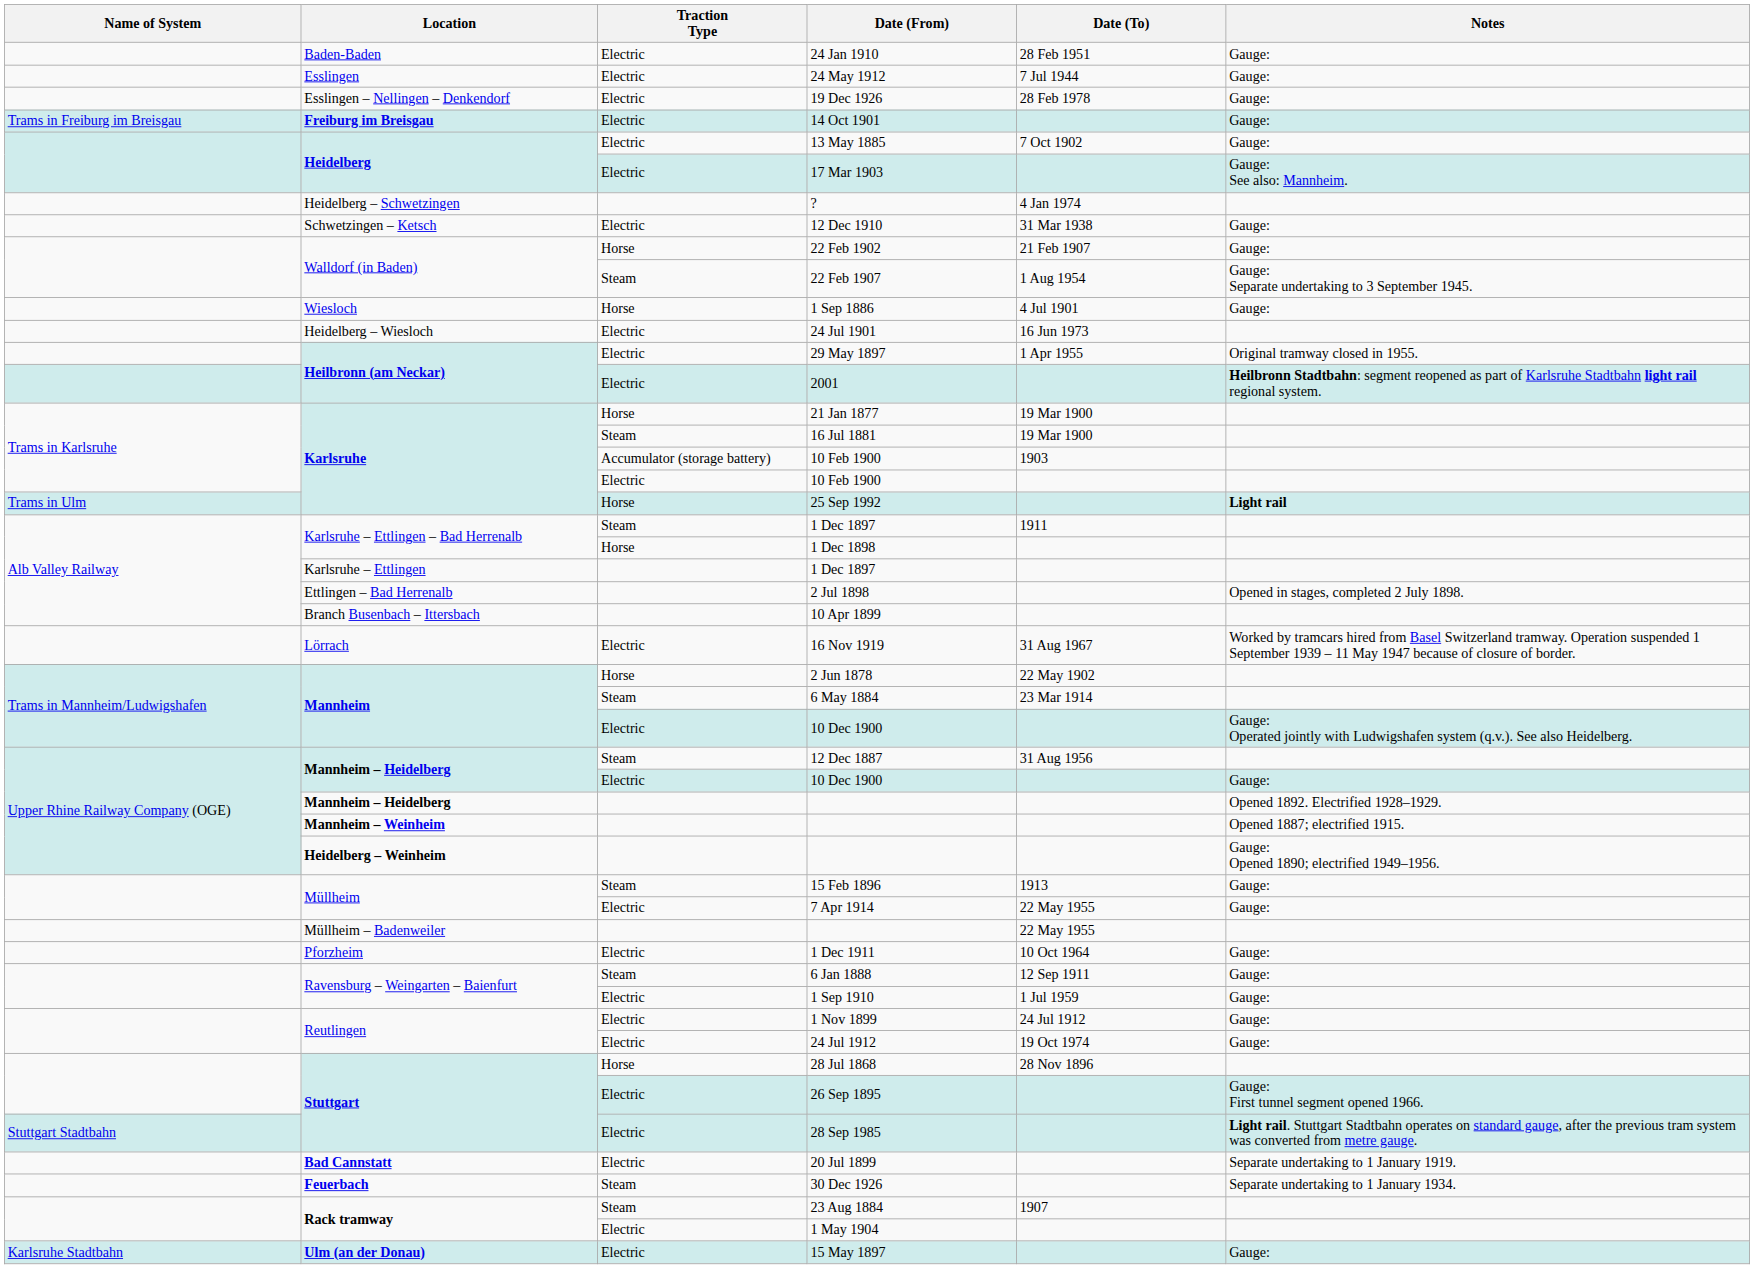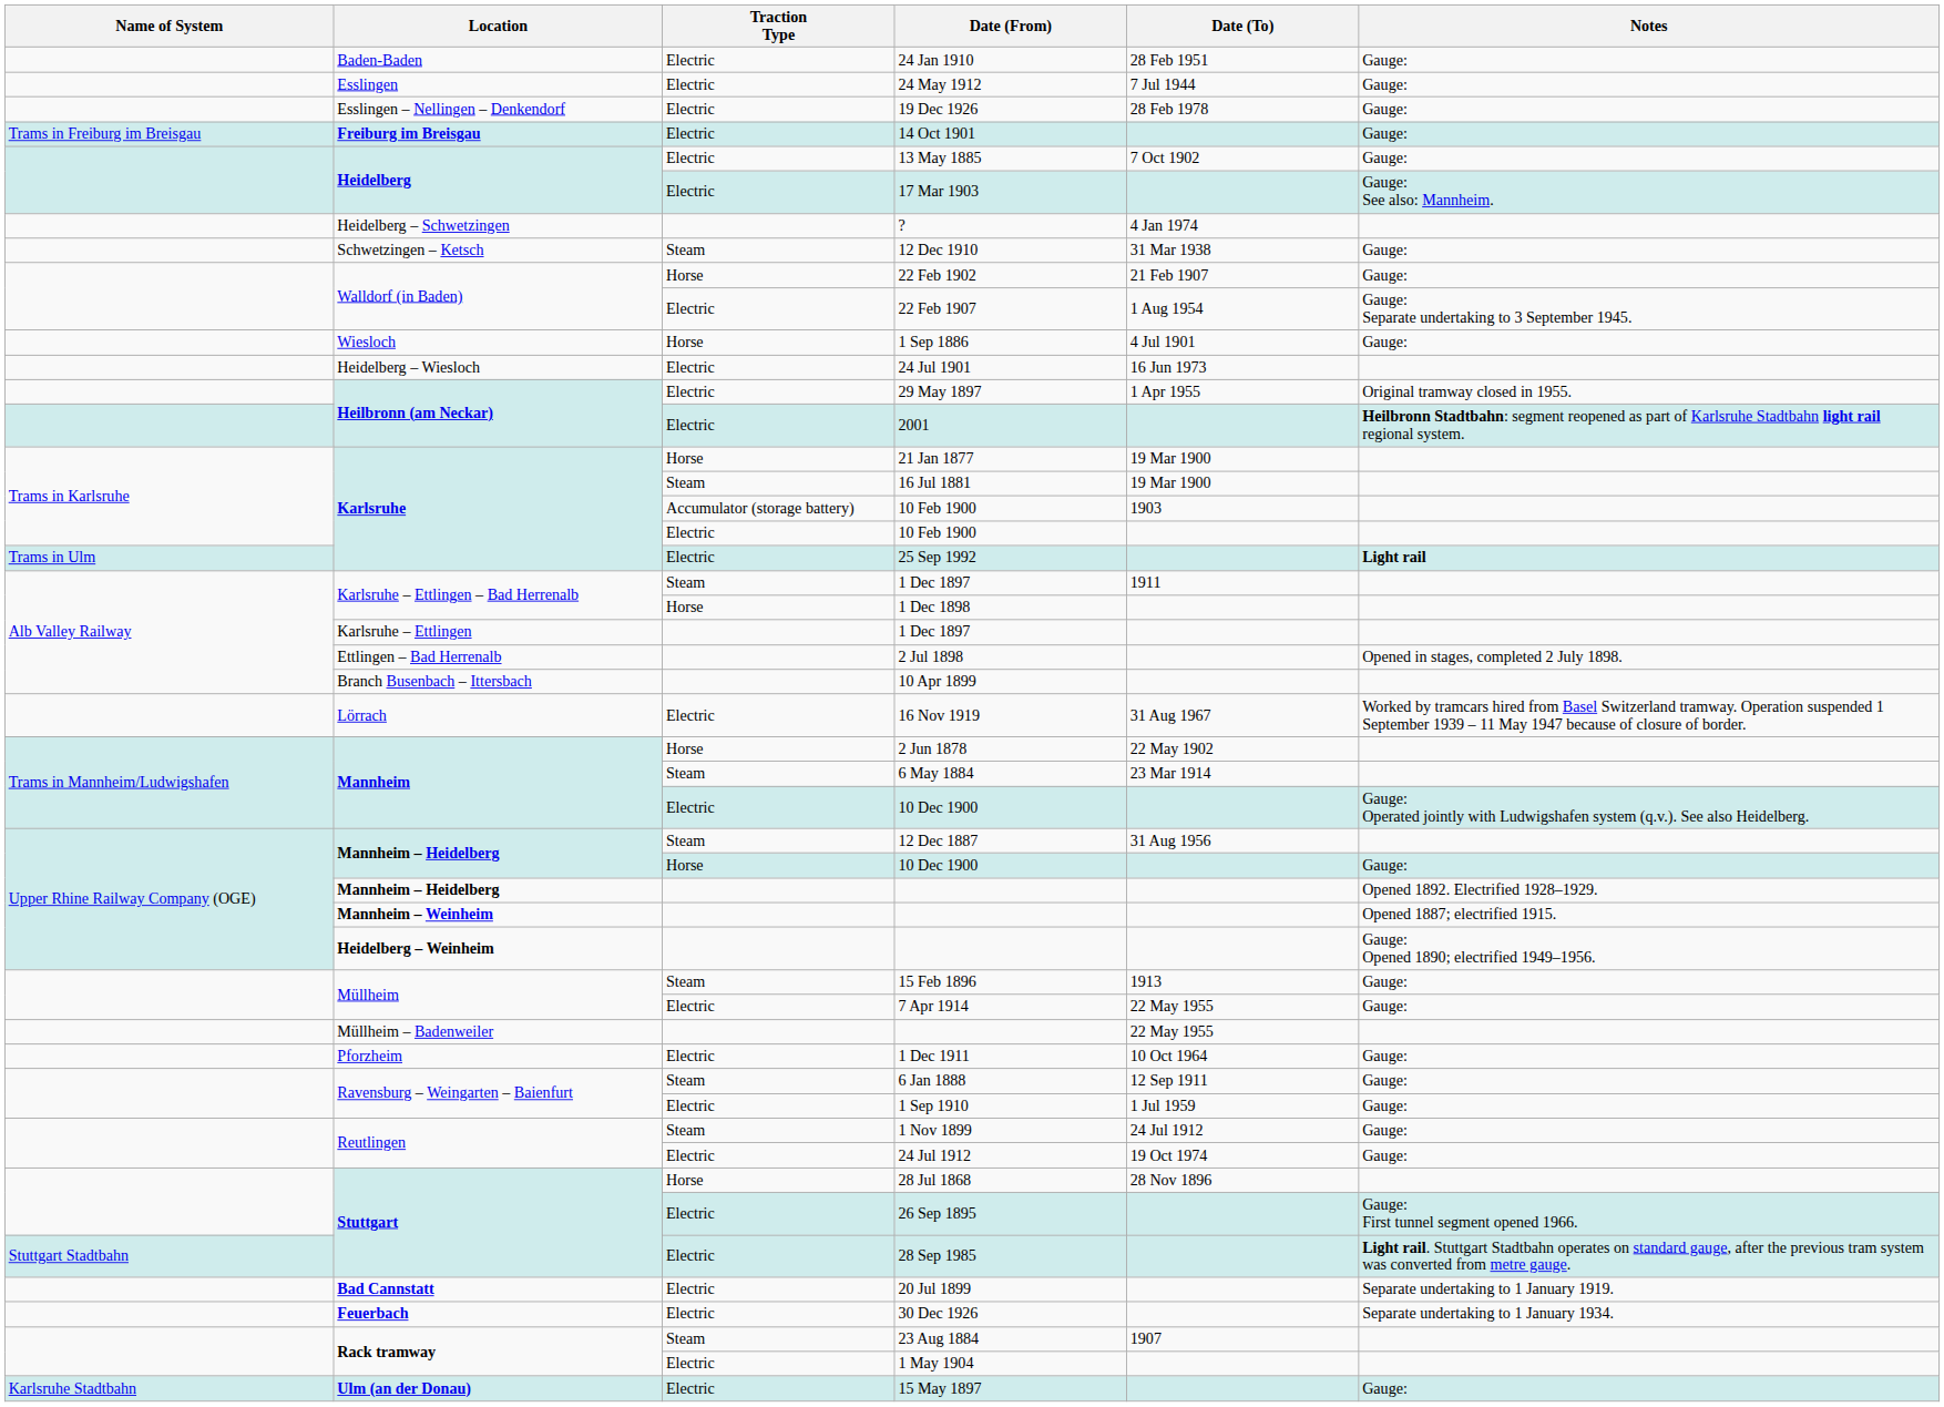 <table class="wikitable sortable" width="100%">
 <tr>
 <th width=17%>Name of System</th>
 <th width=17%>Location</th>
 <th width=12%>Traction<br>Type</th>
 <th width=12%>Date (From)</th>
 <th width=12%>Date (To)</th>
 <th width=30%>Notes</th>
 </tr>
 <tr>
 <td> </td>
 <td><a href='#'>Baden-Baden</a></td>
 <td>Electric</td>
 <td>24 Jan 1910</td>
 <td>28 Feb 1951</td>
 <td>Gauge: </td>
 </tr>
 <tr>
 <td> </td>
 <td><a href='#'>Esslingen</a></td>
 <td>Electric</td>
 <td>24 May 1912</td>
 <td>7 Jul 1944</td>
 <td>Gauge: </td>
 </tr>
 <tr>
 <td> </td>
 <td>Esslingen – <a href='#'>Nellingen</a> – <a href='#'>Denkendorf</a></td>
 <td>Electric</td>
 <td>19 Dec 1926</td>
 <td>28 Feb 1978</td>
 <td>Gauge: </td>
 </tr>
 <tr style="background:#CFECEC">
 <td><a href='#'>Trams in Freiburg im Breisgau</a></td>
 <td><strong><a href='#'>Freiburg im Breisgau</a></strong></td>
 <td>Electric</td>
 <td>14 Oct 1901</td>
 <td> </td>
 <td>Gauge: </td>
 </tr>
 <tr>
 <td style="background:#CFECEC" rowspan="2"> </td>
 <td style="background:#CFECEC" rowspan="2"><strong><a href='#'>Heidelberg</a></strong></td>
 <td>Electric</td>
 <td>13 May 1885</td>
 <td>7 Oct 1902</td>
 <td>Gauge: </td>
 </tr>
 <tr style="background:#CFECEC">
 <td>Electric</td>
 <td>17 Mar 1903</td>
 <td> </td>
 <td>Gauge: <br>See also: <a href='#'>Mannheim</a>.</td>
 </tr>
 <tr>
 <td> </td>
 <td>Heidelberg – <a href='#'>Schwetzingen</a></td>
 <td> </td>
 <td>?</td>
 <td>4 Jan 1974</td>
 <td> </td>
 </tr>
 <tr>
 <td> </td>
 <td>Schwetzingen – <a href='#'>Ketsch</a></td>
-<td>Electric</td>
+<td>Steam</td>
 <td>12 Dec 1910</td>
 <td>31 Mar 1938</td>
 <td>Gauge: </td>
 </tr>
 <tr>
 <td rowspan="2"> </td>
 <td rowspan="2"><a href='#'>Walldorf (in Baden)</a></td>
 <td>Horse</td>
 <td>22 Feb 1902</td>
 <td>21 Feb 1907</td>
 <td>Gauge: </td>
 </tr>
 <tr>
-<td>Steam</td>
+<td>Electric</td>
 <td>22 Feb 1907</td>
 <td>1 Aug 1954</td>
 <td>Gauge: <br>Separate undertaking to 3 September 1945.</td>
 </tr>
 <tr>
 <td> </td>
 <td><a href='#'>Wiesloch</a></td>
 <td>Horse</td>
 <td>1 Sep 1886</td>
 <td>4 Jul 1901</td>
 <td>Gauge: </td>
 </tr>
 <tr>
 <td> </td>
 <td>Heidelberg – Wiesloch</td>
 <td>Electric</td>
 <td>24 Jul 1901</td>
 <td>16 Jun 1973</td>
 <td> </td>
 </tr>
 <tr>
 <td> </td>
 <td style="background:#CFECEC" rowspan="2"><strong><a href='#'>Heilbronn (am Neckar)</a></strong></td>
 <td>Electric</td>
 <td>29 May 1897</td>
 <td>1 Apr 1955</td>
 <td>Original tramway closed in 1955.</td>
 </tr>
 <tr style="background:#CFECEC">
 <td> </td>
 <td>Electric</td>
 <td>2001</td>
 <td> </td>
 <td><strong>Heilbronn Stadtbahn</strong>: segment reopened as part of <a href='#'>Karlsruhe Stadtbahn</a> <strong><a href='#'>light rail</a></strong> regional system.</td>
 </tr>
 <tr>
 <td rowspan="4"><a href='#'>Trams in Karlsruhe</a></td>
 <td style="background:#CFECEC" rowspan=5><strong><a href='#'>Karlsruhe</a></strong></td>
 <td>Horse</td>
 <td>21 Jan 1877</td>
 <td>19 Mar 1900</td>
 <td> </td>
 </tr>
 <tr>
 <td>Steam</td>
 <td>16 Jul 1881</td>
 <td>19 Mar 1900</td>
 <td> </td>
 </tr>
 <tr>
 <td>Accumulator (storage battery)</td>
 <td>10 Feb 1900</td>
 <td>1903</td>
 <td> </td>
 </tr>
 <tr>
 <td>Electric</td>
 <td>10 Feb 1900</td>
 <td> </td>
 <td> </td>
 </tr>
 <tr style="background:#CFECEC">
 <td><a href='#'>Trams in Ulm</a></td>
-<td>Horse</td>
+<td>Electric</td>
 <td>25 Sep 1992</td>
 <td> </td>
 <td><strong>Light rail</strong></td>
 </tr>
 <tr>
 <td rowspan="5"><a href='#'>Alb Valley Railway</a></td>
 <td rowspan="2"><a href='#'>Karlsruhe</a> – <a href='#'>Ettlingen</a> – <a href='#'>Bad Herrenalb</a></td>
 <td>Steam</td>
 <td>1 Dec 1897</td>
 <td>1911</td>
 <td> </td>
 </tr>
 <tr>
 <td>Horse</td>
 <td>1 Dec 1898</td>
 <td> </td>
 <td> </td>
 </tr>
 <tr>
 <td>Karlsruhe – <a href='#'>Ettlingen</a></td>
 <td> </td>
 <td>1 Dec 1897</td>
 <td> </td>
 <td> </td>
 </tr>
 <tr>
 <td>Ettlingen – <a href='#'>Bad Herrenalb</a></td>
 <td> </td>
 <td>2 Jul 1898</td>
 <td> </td>
 <td>Opened in stages, completed 2 July 1898.</td>
 </tr>
 <tr>
 <td>Branch <a href='#'>Busenbach</a> – <a href='#'>Ittersbach</a></td>
 <td> </td>
 <td>10 Apr 1899</td>
 <td> </td>
 <td> </td>
 </tr>
 <tr>
 <td> </td>
 <td><a href='#'>Lörrach</a></td>
 <td>Electric</td>
 <td>16 Nov 1919</td>
 <td>31 Aug 1967</td>
 <td>Worked by tramcars hired from <a href='#'>Basel</a> Switzerland tramway. Operation suspended 1 September 1939 – 11 May 1947 because of closure of border.</td>
 </tr>
 <tr>
 <td style="background:#CFECEC" rowspan="3"><a href='#'>Trams in Mannheim/Ludwigshafen</a></td>
 <td style="background:#CFECEC" rowspan="3"><strong><a href='#'>Mannheim</a></strong></td>
 <td>Horse</td>
 <td>2 Jun 1878</td>
 <td>22 May 1902</td>
 <td> </td>
 </tr>
 <tr>
 <td>Steam</td>
 <td>6 May 1884</td>
 <td>23 Mar 1914</td>
 <td> </td>
 </tr>
 <tr style="background:#CFECEC">
 <td>Electric</td>
 <td>10 Dec 1900</td>
 <td> </td>
 <td>Gauge: <br>Operated jointly with Ludwigshafen system (q.v.). See also Heidelberg.</td>
 </tr>
 <tr>
 <td style="background:#CFECEC" rowspan="5"><a href='#'>Upper Rhine Railway Company</a> (OGE)</td>
 <td style="background:#CFECEC" rowspan="2"><strong>Mannheim – <a href='#'>Heidelberg</a></strong></td>
 <td>Steam</td>
 <td>12 Dec 1887</td>
 <td>31 Aug 1956</td>
 <td> </td>
 </tr>
 <tr style="background:#CFECEC">
-<td>Electric</td>
+<td>Horse</td>
 <td>10 Dec 1900</td>
 <td> </td>
 <td>Gauge: </td>
 </tr>
 <tr>
 <td><strong>Mannheim – Heidelberg</strong></td>
 <td> </td>
 <td> </td>
 <td> </td>
 <td>Opened 1892. Electrified 1928–1929.</td>
 </tr>
 <tr>
 <td><strong>Mannheim – <a href='#'>Weinheim</a></strong></td>
 <td> </td>
 <td> </td>
 <td> </td>
 <td>Opened 1887; electrified 1915.</td>
 </tr>
 <tr>
 <td><strong>Heidelberg – Weinheim</strong></td>
 <td> </td>
 <td> </td>
 <td> </td>
 <td>Gauge: <br>Opened 1890; electrified 1949–1956.</td>
 </tr>
 <tr>
 <td rowspan="2"> </td>
 <td rowspan="2"><a href='#'>Müllheim</a></td>
 <td>Steam</td>
 <td>15 Feb 1896</td>
 <td>1913</td>
 <td>Gauge: </td>
 </tr>
 <tr>
 <td>Electric</td>
 <td>7 Apr 1914</td>
 <td>22 May 1955</td>
 <td>Gauge: </td>
 </tr>
 <tr>
 <td> </td>
 <td>Müllheim – <a href='#'>Badenweiler</a></td>
 <td> </td>
 <td> </td>
 <td>22 May 1955</td>
 <td> </td>
 </tr>
 <tr>
 <td> </td>
 <td><a href='#'>Pforzheim</a></td>
 <td>Electric</td>
 <td>1 Dec 1911</td>
 <td>10 Oct 1964</td>
 <td>Gauge: </td>
 </tr>
 <tr>
 <td rowspan="2"> </td>
 <td rowspan="2"><a href='#'>Ravensburg</a> – <a href='#'>Weingarten</a> – <a href='#'>Baienfurt</a></td>
 <td>Steam</td>
 <td>6 Jan 1888</td>
 <td>12 Sep 1911</td>
 <td>Gauge: </td>
 </tr>
 <tr>
 <td>Electric</td>
 <td>1 Sep 1910</td>
 <td>1 Jul 1959</td>
 <td>Gauge: </td>
 </tr>
 <tr>
 <td rowspan="2"> </td>
 <td rowspan="2"><a href='#'>Reutlingen</a></td>
-<td>Electric</td>
+<td>Steam</td>
 <td>1 Nov 1899</td>
 <td>24 Jul 1912</td>
 <td>Gauge: </td>
 </tr>
 <tr>
 <td>Electric</td>
 <td>24 Jul 1912</td>
 <td>19 Oct 1974</td>
 <td>Gauge: </td>
 </tr>
 <tr>
 <td rowspan="2"> </td>
 <td style="background:#CFECEC" rowspan="3"><strong><a href='#'>Stuttgart</a></strong></td>
 <td>Horse</td>
 <td>28 Jul 1868</td>
 <td>28 Nov 1896</td>
 <td> </td>
 </tr>
 <tr style="background:#CFECEC">
 <td>Electric</td>
 <td>26 Sep 1895</td>
 <td> </td>
 <td>Gauge: <br>First tunnel segment opened 1966.</td>
 </tr>
 <tr style="background:#CFECEC">
 <td><a href='#'>Stuttgart Stadtbahn</a></td>
 <td>Electric</td>
 <td>28 Sep 1985</td>
 <td> </td>
 <td><strong>Light rail</strong>. Stuttgart Stadtbahn operates on <a href='#'>standard gauge</a>, after the previous tram system was converted from <a href='#'>metre gauge</a>.</td>
 </tr>
 <tr>
 <td> </td>
 <td><strong><a href='#'>Bad Cannstatt</a></strong></td>
 <td>Electric</td>
 <td>20 Jul 1899</td>
 <td> </td>
 <td>Separate undertaking to 1 January 1919.</td>
 </tr>
 <tr>
 <td> </td>
 <td><strong><a href='#'>Feuerbach</a></strong></td>
-<td>Steam</td>
+<td>Electric</td>
 <td>30 Dec 1926</td>
 <td> </td>
 <td>Separate undertaking to 1 January 1934.</td>
 </tr>
 <tr>
 <td rowspan="2"> </td>
 <td rowspan="2"><strong>Rack tramway</strong></td>
 <td>Steam</td>
 <td>23 Aug 1884</td>
 <td>1907</td>
 <td> </td>
 </tr>
 <tr>
 <td>Electric</td>
 <td>1 May 1904</td>
 <td> </td>
 <td> </td>
 </tr>
 <tr style="background:#CFECEC">
 <td><a href='#'>Karlsruhe Stadtbahn</a></td>
 <td><strong><a href='#'>Ulm (an der Donau)</a></strong></td>
 <td>Electric</td>
 <td>15 May 1897</td>
 <td> </td>
 <td>Gauge: <br></td>
 </tr>
 </table>
